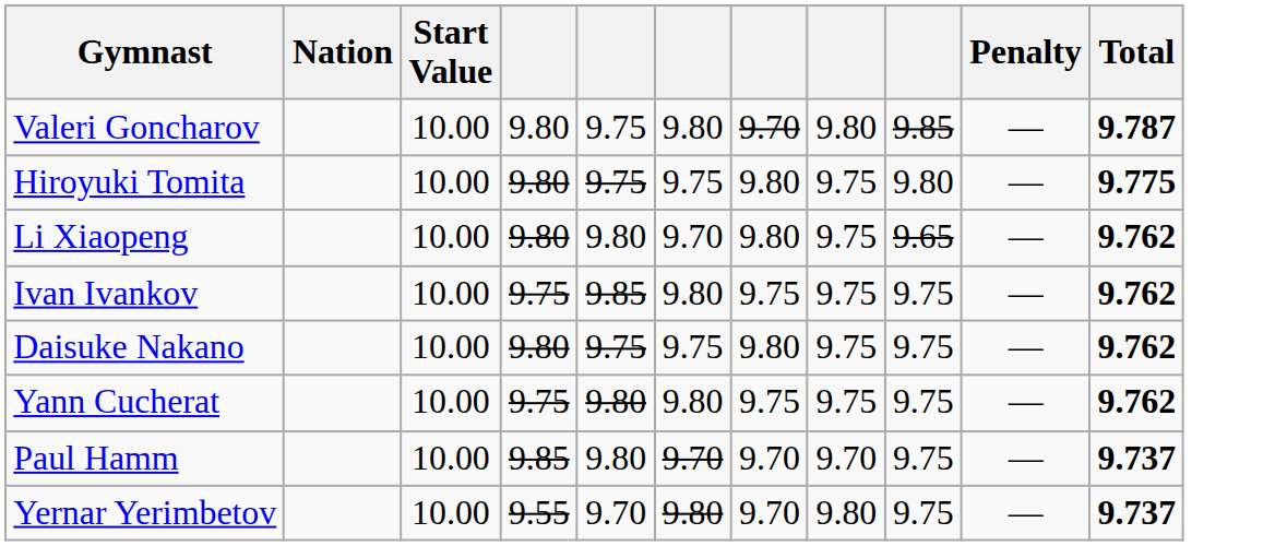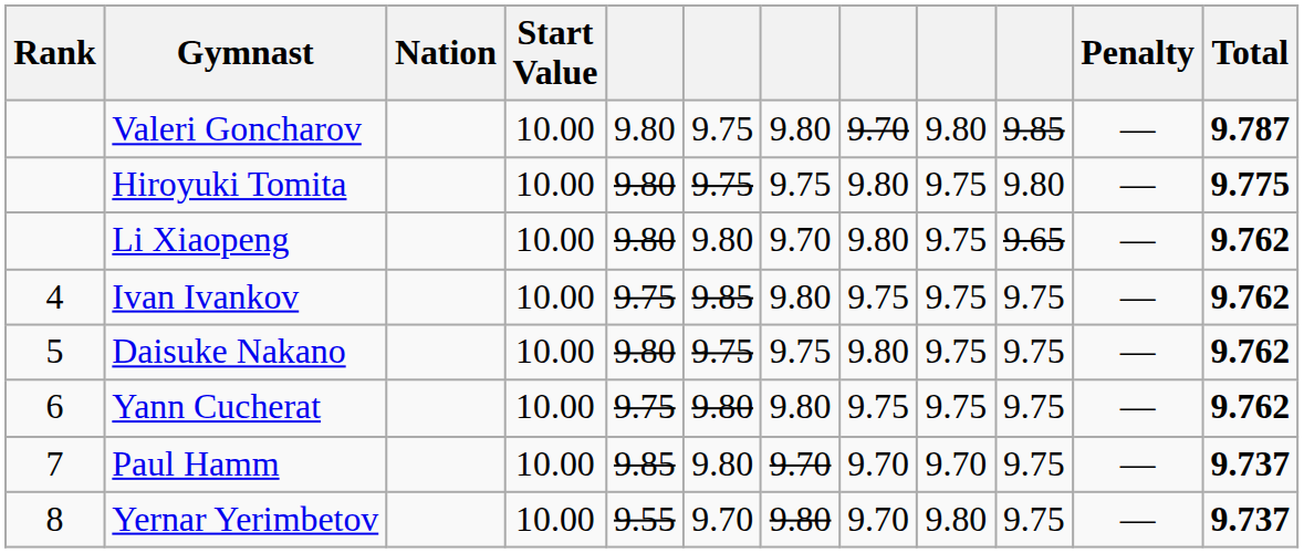 <table class="wikitable sortable" style="text-align:center">
 <tr>
+<th>Rank</th>
 <th>Gymnast</th>
 <th>Nation</th>
 <th>Start<br>Value</th>
 <th></th>
 <th></th>
 <th></th>
 <th></th>
 <th></th>
 <th></th>
 <th>Penalty</th>
 <th>Total</th>
 </tr>
 <tr>
+<td></td>
 <td align=left><a href='#'>Valeri Goncharov</a></td>
 <td align=left></td>
 <td>10.00</td>
 <td>9.80</td>
 <td>9.75</td>
 <td>9.80</td>
 <td><s>9.70</s></td>
 <td>9.80</td>
 <td><s>9.85</s></td>
 <td>—</td>
 <td><strong>9.787</strong></td>
 </tr>
 <tr>
+<td></td>
 <td align=left><a href='#'>Hiroyuki Tomita</a></td>
 <td align=left></td>
 <td>10.00</td>
 <td><s>9.80</s></td>
 <td><s>9.75</s></td>
 <td>9.75</td>
 <td>9.80</td>
 <td>9.75</td>
 <td>9.80</td>
 <td>—</td>
 <td><strong>9.775</strong></td>
 </tr>
 <tr>
+<td></td>
 <td align=left><a href='#'>Li Xiaopeng</a></td>
 <td align=left></td>
 <td>10.00</td>
 <td><s>9.80</s></td>
 <td>9.80</td>
 <td>9.70</td>
 <td>9.80</td>
 <td>9.75</td>
 <td><s>9.65</s></td>
 <td>—</td>
 <td><strong>9.762</strong></td>
 </tr>
 <tr>
+<td>4</td>
 <td align=left><a href='#'>Ivan Ivankov</a></td>
 <td align=left></td>
 <td>10.00</td>
 <td><s>9.75</s></td>
 <td><s>9.85</s></td>
 <td>9.80</td>
 <td>9.75</td>
 <td>9.75</td>
 <td>9.75</td>
 <td>—</td>
 <td><strong>9.762</strong></td>
 </tr>
 <tr>
+<td>5</td>
 <td align=left><a href='#'>Daisuke Nakano</a></td>
 <td align=left></td>
 <td>10.00</td>
 <td><s>9.80</s></td>
 <td><s>9.75</s></td>
 <td>9.75</td>
 <td>9.80</td>
 <td>9.75</td>
 <td>9.75</td>
 <td>—</td>
 <td><strong>9.762</strong></td>
 </tr>
 <tr>
+<td>6</td>
 <td align=left><a href='#'>Yann Cucherat</a></td>
 <td align=left></td>
 <td>10.00</td>
 <td><s>9.75</s></td>
 <td><s>9.80</s></td>
 <td>9.80</td>
 <td>9.75</td>
 <td>9.75</td>
 <td>9.75</td>
 <td>—</td>
 <td><strong>9.762</strong></td>
 </tr>
 <tr>
+<td>7</td>
 <td align=left><a href='#'>Paul Hamm</a></td>
 <td align=left></td>
 <td>10.00</td>
 <td><s>9.85</s></td>
 <td>9.80</td>
 <td><s>9.70</s></td>
 <td>9.70</td>
 <td>9.70</td>
 <td>9.75</td>
 <td>—</td>
 <td><strong>9.737</strong></td>
 </tr>
 <tr>
+<td>8</td>
 <td align=left><a href='#'>Yernar Yerimbetov</a></td>
 <td align=left></td>
 <td>10.00</td>
 <td><s>9.55</s></td>
 <td>9.70</td>
 <td><s>9.80</s></td>
 <td>9.70</td>
 <td>9.80</td>
 <td>9.75</td>
 <td>—</td>
 <td><strong>9.737</strong></td>
 </tr>
 </table>
